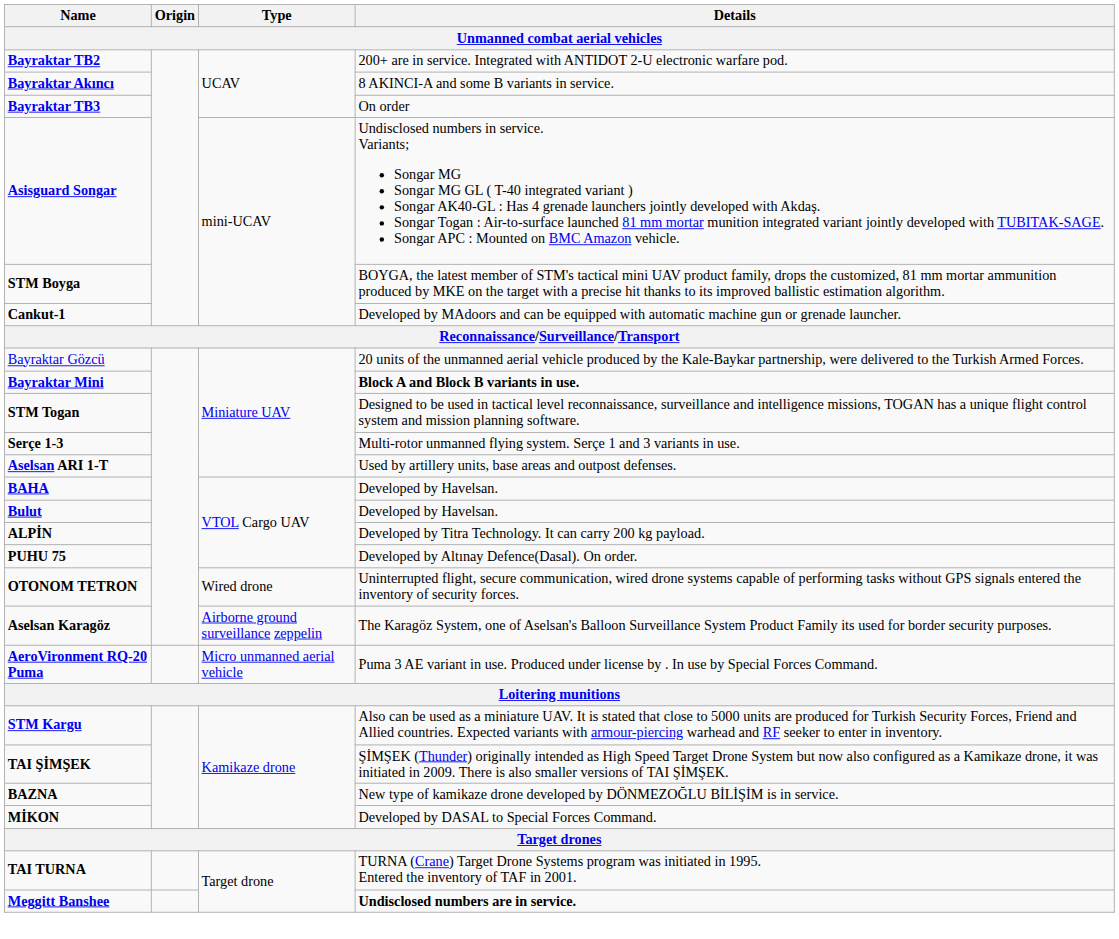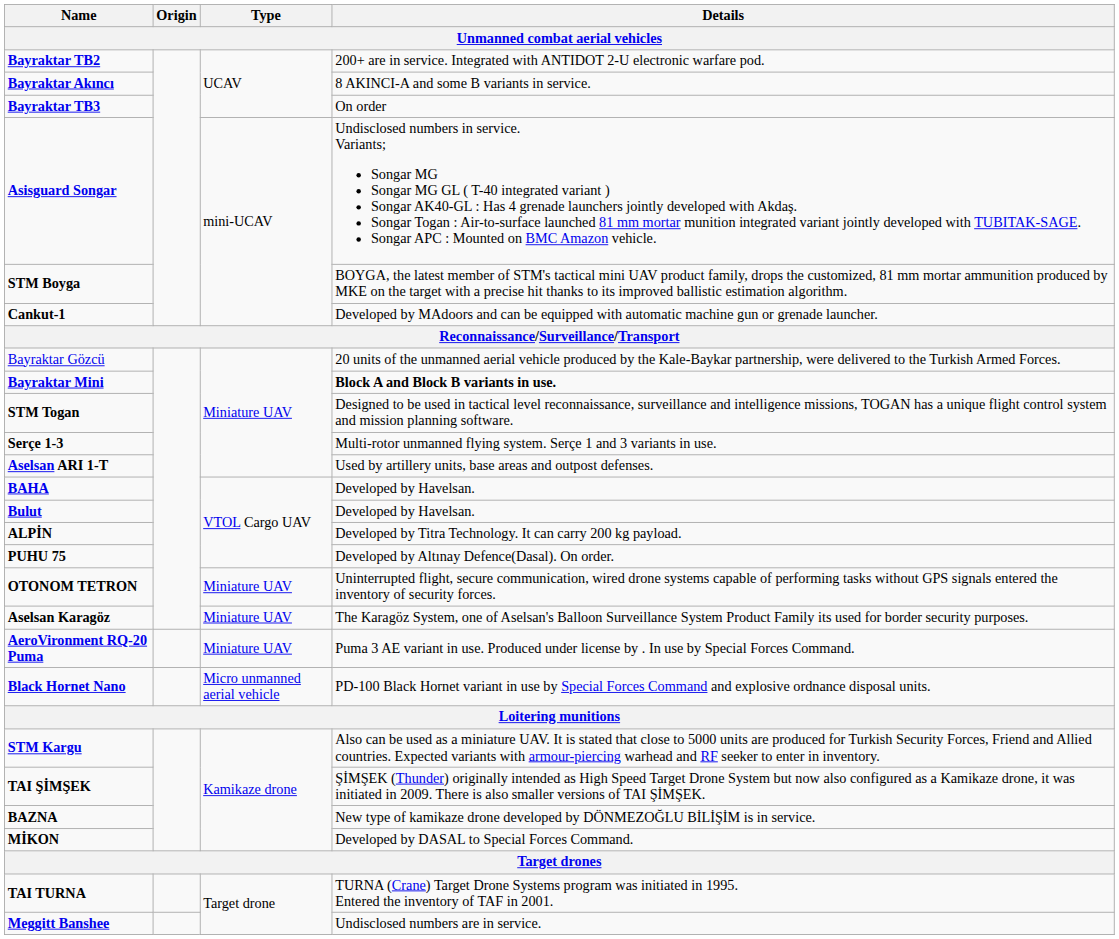 <table class="wikitable">
 <tr>
 <th>Name</th>
 <th>Origin</th>
 <th>Type</th>
 <th>Details</th>
 </tr>
 <tr>
 <th colspan="4"><a href='#'>Unmanned combat aerial vehicles</a></th>
 </tr>
 <tr>
 <td><strong><a href='#'>Bayraktar TB2</a></strong></td>
 <td rowspan="6"></td>
 <td rowspan="3">UCAV</td>
 <td>200+ are in service. Integrated with ANTIDOT 2-U electronic warfare pod.</td>
 </tr>
 <tr>
 <td><a href='#'><strong>Bayraktar Akıncı</strong></a></td>
 <td>8 AKINCI-A  and some B variants in service.</td>
 </tr>
 <tr>
 <td><a href='#'><strong>Bayraktar TB3</strong></a></td>
 <td>On order</td>
 </tr>
 <tr>
 <td><strong><a href='#'>Asisguard Songar</a></strong></td>
 <td rowspan="3">mini-UCAV</td>
 <td>Undisclosed numbers in service.<br>Variants;<ul><li>Songar MG</li><li>Songar MG GL ( T-40 integrated variant )</li><li>Songar AK40-GL : Has 4 grenade launchers jointly developed with Akdaş.</li><li>Songar Togan : Air-to-surface launched <a href='#'>81 mm mortar</a> munition integrated variant jointly developed with <a href='#'>TUBITAK-SAGE</a>.</li><li>Songar APC : Mounted on <a href='#'>BMC Amazon</a> vehicle.</li></ul></td>
 </tr>
 <tr>
 <td><strong>STM Boyga</strong></td>
 <td>BOYGA, the latest member of STM's tactical mini UAV product family, drops the customized, 81 mm mortar ammunition produced by MKE on the target with a precise hit thanks to its improved ballistic estimation algorithm.</td>
 </tr>
 <tr>
 <td><strong>Cankut-1</strong></td>
 <td>Developed by MAdoors and can be equipped with automatic machine gun or grenade launcher.</td>
 </tr>
 <tr>
 <th colspan="4"><a href='#'>Reconnaissance</a>/<a href='#'>Surveillance</a>/<a href='#'>Transport</a></th>
 </tr>
 <tr>
 <td><a href='#'>Bayraktar Gözcü</a></td>
 <td rowspan="11"></td>
 <td rowspan="5"><a href='#'>Miniature UAV</a></td>
 <td>20 units of the unmanned aerial vehicle produced by the Kale-Baykar partnership, were delivered to the Turkish Armed Forces.</td>
 </tr>
 <tr>
 <td><a href='#'><strong>Bayraktar Mini</strong></a></td>
 <td><strong>Block A and Block B variants in use.</strong></td>
 </tr>
 <tr>
 <td><strong>STM Togan</strong></td>
 <td>Designed to be used in tactical level reconnaissance, surveillance and intelligence missions, TOGAN has a unique flight control system and mission planning software.</td>
 </tr>
 <tr>
 <td><strong>Serçe 1-3</strong></td>
 <td>Multi-rotor unmanned flying system. Serçe 1 and 3 variants in use.</td>
 </tr>
 <tr>
 <td><strong><a href='#'>Aselsan</a> ARI 1-T</strong></td>
 <td>Used by artillery units, base areas and outpost defenses.</td>
 </tr>
 <tr>
 <td><a href='#'><strong>BAHA</strong></a></td>
 <td rowspan="4"><a href='#'>VTOL</a> Cargo UAV</td>
 <td>Developed by Havelsan.</td>
 </tr>
 <tr>
 <td><a href='#'><strong>Bulut</strong></a></td>
 <td>Developed by Havelsan.</td>
 </tr>
 <tr>
 <td><strong>ALPİN</strong></td>
 <td>Developed by Titra Technology. It can carry 200 kg payload.</td>
 </tr>
 <tr>
 <td><strong>PUHU 75</strong></td>
 <td>Developed by Altınay Defence(Dasal). On order.</td>
 </tr>
 <tr>
 <td><strong>OTONOM TETRON</strong></td>
-<td>Wired drone</td>
+<td><a href='#'>Miniature UAV</a></td>
 <td>Uninterrupted flight, secure communication, wired drone systems capable of performing tasks without GPS signals entered the inventory of security forces.</td>
 </tr>
 <tr>
 <td><strong>Aselsan Karagöz</strong></td>
-<td><a href='#'>Airborne ground surveillance</a> <a href='#'>zeppelin</a></td>
+<td><a href='#'>Miniature UAV</a></td>
 <td>The Karagöz System, one of Aselsan's Balloon Surveillance System Product Family its used for border security purposes.</td>
 </tr>
 <tr>
 <td><strong><a href='#'>AeroVironment RQ-20 Puma</a></strong></td>
 <td><br></td>
+<td><a href='#'>Miniature UAV</a></td>
+<td>Puma 3 AE variant in use. Produced under license by . In use by Special Forces Command.</td>
+</tr>
+<tr>
+<td><strong><a href='#'>Black Hornet Nano</a></strong></td>
+<td></td>
 <td><a href='#'>Micro unmanned aerial vehicle</a></td>
-<td>Puma 3 AE variant in use. Produced under license by . In use by Special Forces Command.</td>
+<td>PD-100 Black Hornet variant in use by <a href='#'>Special Forces Command</a> and explosive ordnance disposal units.</td>
 </tr>
 <tr>
 <th colspan="4"><a href='#'>Loitering munitions</a></th>
 </tr>
 <tr>
 <td><strong><a href='#'>STM Kargu</a></strong></td>
 <td rowspan="4"></td>
 <td rowspan="4"><a href='#'>Kamikaze drone</a></td>
 <td>Also can be used as a miniature UAV. It is stated that close to 5000 units are produced for Turkish Security Forces, Friend and Allied countries. Expected variants with <a href='#'>armour-piercing</a> warhead and <a href='#'>RF</a> seeker to enter in inventory.</td>
 </tr>
 <tr>
 <td><strong>TAI ŞİMŞEK</strong></td>
 <td>ŞİMŞEK (<a href='#'>Thunder</a>) originally intended as High Speed Target Drone System but now also configured as a Kamikaze drone, it was initiated in 2009. There is also smaller versions of TAI ŞİMŞEK.</td>
 </tr>
 <tr>
 <td><strong>BAZNA</strong></td>
 <td>New type of kamikaze drone developed by DÖNMEZOĞLU BİLİŞİM is in service.</td>
 </tr>
 <tr>
 <td><strong>MİKON</strong></td>
 <td>Developed by DASAL to Special Forces Command.</td>
 </tr>
 <tr>
 <th colspan="4"><a href='#'>Target drones</a></th>
 </tr>
 <tr>
 <td><strong>TAI TURNA</strong></td>
 <td></td>
 <td rowspan="2">Target drone</td>
 <td>TURNA (<a href='#'>Crane</a>) Target Drone Systems program was initiated in 1995.<br>Entered the inventory of TAF in 2001.</td>
 </tr>
 <tr>
 <td><strong><a href='#'>Meggitt Banshee</a></strong></td>
 <td></td>
-<td><strong>Undisclosed numbers are in service.</strong></td>
+<td>Undisclosed numbers are in service.</td>
 </tr>
 </table>
